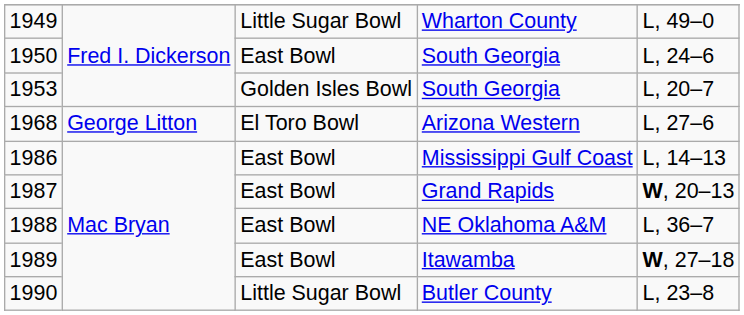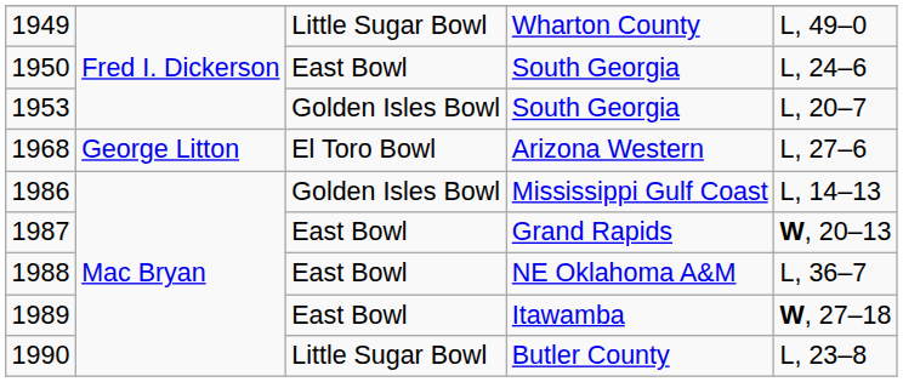 <table class="wikitable">
 <tr>
 </tr>
 <tr>
 <td>1949</td>
 <td rowspan=3><a href='#'>Fred I. Dickerson</a></td>
 <td>Little Sugar Bowl</td>
 <td><a href='#'>Wharton County</a></td>
 <td>L, 49–0</td>
 </tr>
 <tr>
 <td>1950</td>
 <td>East Bowl</td>
 <td><a href='#'>South Georgia</a></td>
 <td>L, 24–6</td>
 </tr>
 <tr>
 <td>1953</td>
 <td>Golden Isles Bowl</td>
 <td><a href='#'>South Georgia</a></td>
 <td>L, 20–7</td>
 </tr>
 <tr>
 <td>1968</td>
 <td><a href='#'>George Litton</a></td>
 <td>El Toro Bowl</td>
 <td><a href='#'>Arizona Western</a></td>
 <td>L, 27–6</td>
 </tr>
 <tr>
 <td>1986</td>
 <td rowspan=5><a href='#'>Mac Bryan</a></td>
-<td>East Bowl</td>
+<td>Golden Isles Bowl</td>
 <td><a href='#'>Mississippi Gulf Coast</a></td>
 <td>L, 14–13</td>
 </tr>
 <tr>
 <td>1987</td>
 <td>East Bowl</td>
 <td><a href='#'>Grand Rapids</a></td>
 <td><strong>W</strong>, 20–13</td>
 </tr>
 <tr>
 <td>1988</td>
 <td>East Bowl</td>
 <td><a href='#'>NE Oklahoma A&M</a></td>
 <td>L, 36–7</td>
 </tr>
 <tr>
 <td>1989</td>
 <td>East Bowl</td>
 <td><a href='#'>Itawamba</a></td>
 <td><strong>W</strong>, 27–18</td>
 </tr>
 <tr>
 <td>1990</td>
 <td>Little Sugar Bowl</td>
 <td><a href='#'>Butler County</a></td>
 <td>L, 23–8</td>
 </tr>
 </table>
